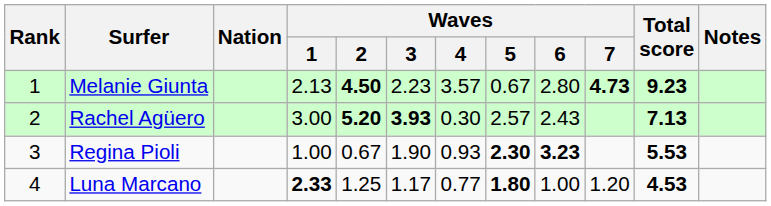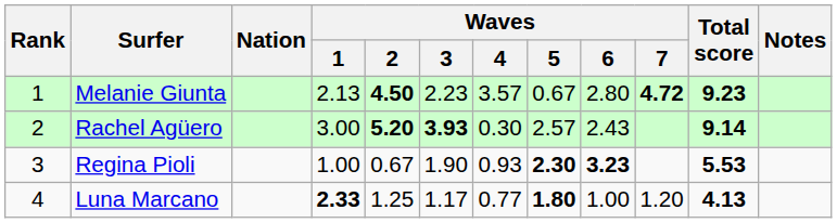 <table class="wikitable sortable" style="text-align:center">
 <tr>
 <th rowspan=2>Rank</th>
 <th rowspan=2>Surfer</th>
 <th rowspan=2>Nation</th>
 <th colspan=7>Waves</th>
 <th rowspan=2>Total<br>score</th>
 <th rowspan=2>Notes</th>
 </tr>
 <tr>
 <th>1</th>
 <th>2</th>
 <th>3</th>
 <th>4</th>
 <th>5</th>
 <th>6</th>
 <th>7</th>
 </tr>
 <tr bgcolor=ccffcc>
 <td>1</td>
 <td align=left><a href='#'>Melanie Giunta</a></td>
 <td align=left></td>
 <td>2.13</td>
 <td><strong>4.50</strong></td>
 <td>2.23</td>
 <td>3.57</td>
 <td>0.67</td>
 <td>2.80</td>
-<td><strong>4.73</strong></td>
+<td><strong>4.72</strong></td>
 <td><strong>9.23</strong></td>
 <td></td>
 </tr>
 <tr bgcolor=ccffcc>
 <td>2</td>
 <td align=left><a href='#'>Rachel Agüero</a></td>
 <td align=left></td>
 <td>3.00</td>
 <td><strong>5.20</strong></td>
 <td><strong>3.93</strong></td>
 <td>0.30</td>
 <td>2.57</td>
 <td>2.43</td>
 <td></td>
-<td><strong>7.13</strong></td>
+<td><strong>9.14</strong></td>
 <td></td>
 </tr>
 <tr>
 <td>3</td>
 <td align=left><a href='#'>Regina Pioli</a></td>
 <td align=left></td>
 <td>1.00</td>
 <td>0.67</td>
 <td>1.90</td>
 <td>0.93</td>
 <td><strong>2.30</strong></td>
 <td><strong>3.23</strong></td>
 <td></td>
 <td><strong>5.53</strong></td>
 <td></td>
 </tr>
 <tr>
 <td>4</td>
 <td align=left><a href='#'>Luna Marcano</a></td>
 <td align=left></td>
 <td><strong>2.33</strong></td>
 <td>1.25</td>
 <td>1.17</td>
 <td>0.77</td>
 <td><strong>1.80</strong></td>
 <td>1.00</td>
 <td>1.20</td>
-<td><strong>4.53</strong></td>
+<td><strong>4.13</strong></td>
 <td></td>
 </tr>
 </table>
